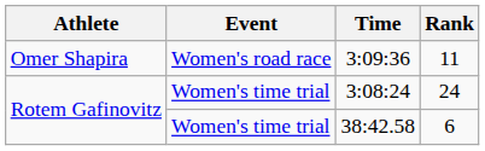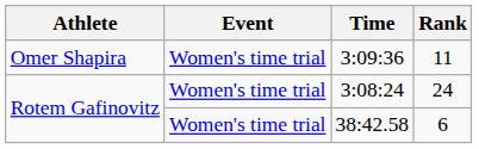 <table class="wikitable" style="font-size:90%">
 <tr>
 <th>Athlete</th>
 <th>Event</th>
 <th>Time</th>
 <th>Rank</th>
 </tr>
 <tr align=center>
 <td align=left><a href='#'>Omer Shapira</a></td>
-<td align=left><a href='#'>Women's road race</a></td>
+<td align=left><a href='#'>Women's time trial</a></td>
 <td>3:09:36</td>
 <td>11</td>
 </tr>
 <tr align=center>
 <td align=left rowspan=2><a href='#'>Rotem Gafinovitz</a></td>
 <td align=left><a href='#'>Women's time trial</a></td>
 <td>3:08:24</td>
 <td>24</td>
 </tr>
 <tr align=center>
 <td align=left><a href='#'>Women's time trial</a></td>
 <td>38:42.58</td>
 <td>6</td>
 </tr>
 </table>
